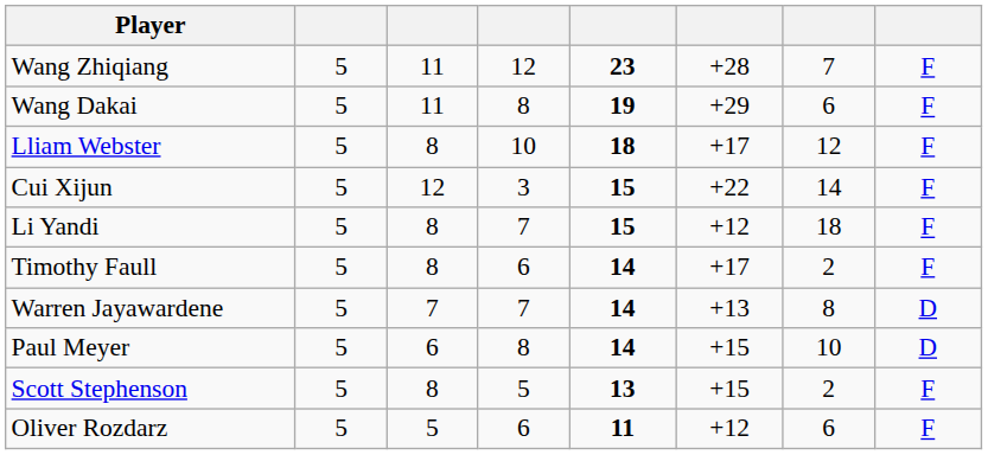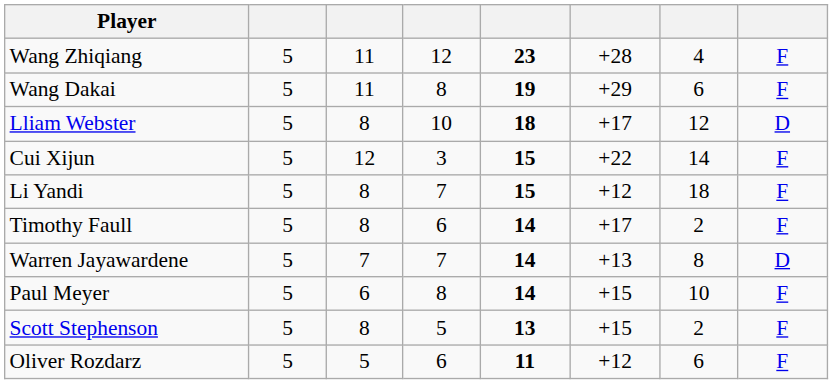 <table class="wikitable sortable" style="text-align:center;">
 <tr>
 <th width="175px">Player</th>
 <th width="50px"></th>
 <th width="50px"></th>
 <th width="50px"></th>
 <th width="60px"></th>
 <th width="60px"></th>
 <th width="50px"></th>
 <th width="60px"></th>
 </tr>
 <tr>
 <td style="text-align:left;"> Wang Zhiqiang</td>
 <td>5</td>
 <td>11</td>
 <td>12</td>
 <td><strong>23</strong></td>
 <td>+28</td>
-<td>7</td>
+<td>4</td>
 <td><a href='#'>F</a></td>
 </tr>
 <tr>
 <td style="text-align:left;"> Wang Dakai</td>
 <td>5</td>
 <td>11</td>
 <td>8</td>
 <td><strong>19</strong></td>
 <td>+29</td>
 <td>6</td>
 <td><a href='#'>F</a></td>
 </tr>
 <tr>
 <td style="text-align:left;"> <a href='#'>Lliam Webster</a></td>
 <td>5</td>
 <td>8</td>
 <td>10</td>
 <td><strong>18</strong></td>
 <td>+17</td>
 <td>12</td>
-<td><a href='#'>F</a></td>
+<td><a href='#'>D</a></td>
 </tr>
 <tr>
 <td style="text-align:left;"> Cui Xijun</td>
 <td>5</td>
 <td>12</td>
 <td>3</td>
 <td><strong>15</strong></td>
 <td>+22</td>
 <td>14</td>
 <td><a href='#'>F</a></td>
 </tr>
 <tr>
 <td style="text-align:left;"> Li Yandi</td>
 <td>5</td>
 <td>8</td>
 <td>7</td>
 <td><strong>15</strong></td>
 <td>+12</td>
 <td>18</td>
 <td><a href='#'>F</a></td>
 </tr>
 <tr>
 <td style="text-align:left;"> Timothy Faull</td>
 <td>5</td>
 <td>8</td>
 <td>6</td>
 <td><strong>14</strong></td>
 <td>+17</td>
 <td>2</td>
 <td><a href='#'>F</a></td>
 </tr>
 <tr>
 <td style="text-align:left;"> Warren Jayawardene</td>
 <td>5</td>
 <td>7</td>
 <td>7</td>
 <td><strong>14</strong></td>
 <td>+13</td>
 <td>8</td>
 <td><a href='#'>D</a></td>
 </tr>
 <tr>
 <td style="text-align:left;"> Paul Meyer</td>
 <td>5</td>
 <td>6</td>
 <td>8</td>
 <td><strong>14</strong></td>
 <td>+15</td>
 <td>10</td>
-<td><a href='#'>D</a></td>
+<td><a href='#'>F</a></td>
 </tr>
 <tr>
 <td style="text-align:left;"> <a href='#'>Scott Stephenson</a></td>
 <td>5</td>
 <td>8</td>
 <td>5</td>
 <td><strong>13</strong></td>
 <td>+15</td>
 <td>2</td>
 <td><a href='#'>F</a></td>
 </tr>
 <tr>
 <td style="text-align:left;"> Oliver Rozdarz</td>
 <td>5</td>
 <td>5</td>
 <td>6</td>
 <td><strong>11</strong></td>
 <td>+12</td>
 <td>6</td>
 <td><a href='#'>F</a></td>
 </tr>
 </table>
